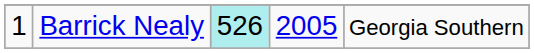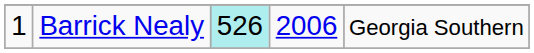 <table class="wikitable">
 <tr>
 </tr>
 <tr>
 <td>1</td>
 <td><a href='#'>Barrick Nealy</a></td>
 <td style="background: paleturquoise;"><abbr>526</abbr></td>
-<td><a href='#'>2005</a></td>
+<td><a href='#'>2006</a></td>
 <td style="font-size:80%;">Georgia Southern</td>
 </tr>
 </table>
